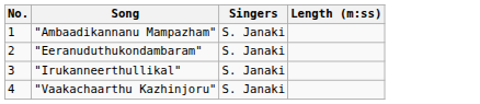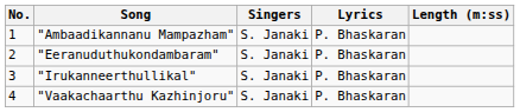 <table class="wikitable" style="font-size:95%;">
 <tr>
 <th>No.</th>
 <th>Song</th>
 <th>Singers</th>
+<th>Lyrics</th>
 <th>Length (m:ss)</th>
 </tr>
 <tr>
 <td>1</td>
 <td>"Ambaadikannanu Mampazham"</td>
 <td>S. Janaki</td>
+<td>P. Bhaskaran</td>
 <td></td>
 </tr>
 <tr>
 <td>2</td>
 <td>"Eeranuduthukondambaram"</td>
 <td>S. Janaki</td>
+<td>P. Bhaskaran</td>
 <td></td>
 </tr>
 <tr>
 <td>3</td>
 <td>"Irukanneerthullikal"</td>
 <td>S. Janaki</td>
+<td>P. Bhaskaran</td>
 <td></td>
 </tr>
 <tr>
 <td>4</td>
 <td>"Vaakachaarthu Kazhinjoru"</td>
 <td>S. Janaki</td>
+<td>P. Bhaskaran</td>
 <td></td>
 </tr>
 </table>
